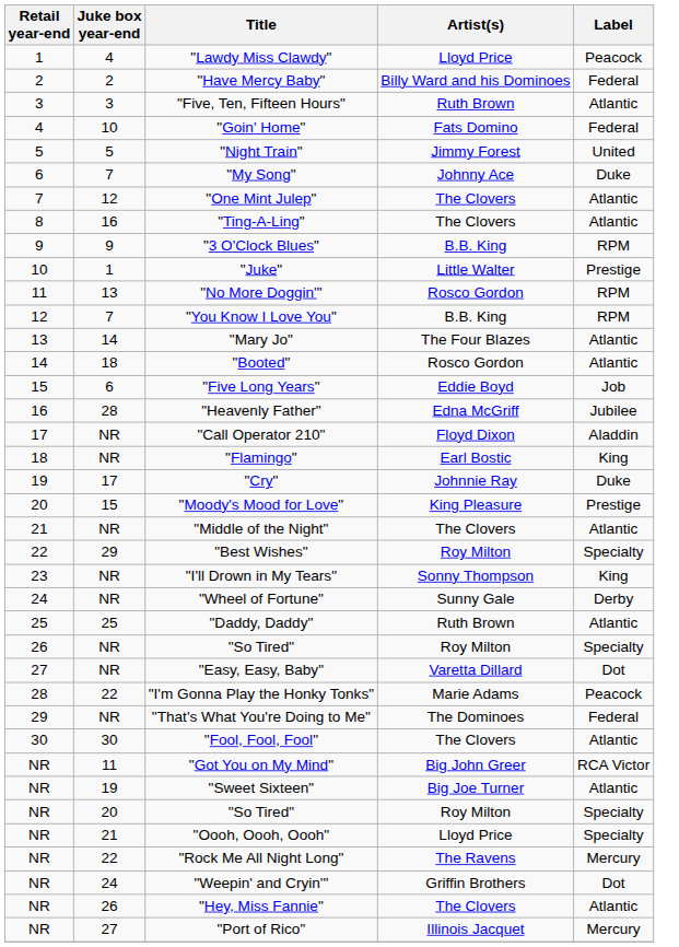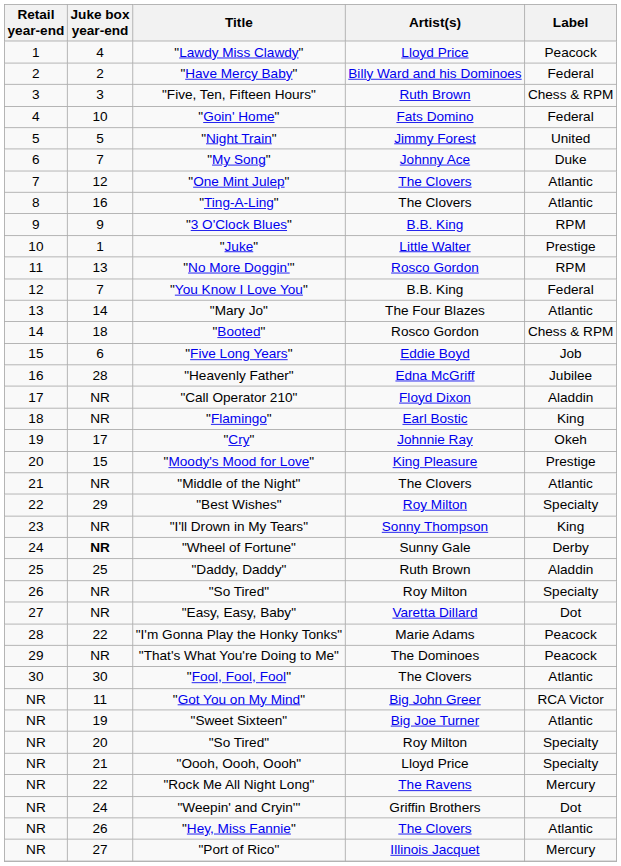 <table class="wikitable sortable" style="text-align: center">
 <tr>
 <th scope="col">Retail<br>year-end</th>
 <th scope="col">Juke box<br>year-end</th>
 <th scope="col">Title</th>
 <th scope="col">Artist(s)</th>
 <th scope="col">Label</th>
 </tr>
 <tr>
 <td>1</td>
 <td>4</td>
 <td>"<a href='#'>Lawdy Miss Clawdy</a>"</td>
 <td><a href='#'>Lloyd Price</a></td>
 <td>Peacock</td>
 </tr>
 <tr>
 <td>2</td>
 <td>2</td>
 <td>"<a href='#'>Have Mercy Baby</a>"</td>
 <td><a href='#'>Billy Ward and his Dominoes</a></td>
 <td>Federal</td>
 </tr>
 <tr>
 <td>3</td>
 <td>3</td>
 <td>"Five, Ten, Fifteen Hours"</td>
 <td><a href='#'>Ruth Brown</a></td>
-<td>Atlantic</td>
+<td>Chess & RPM</td>
 </tr>
 <tr>
 <td>4</td>
 <td>10</td>
 <td>"<a href='#'>Goin' Home</a>"</td>
 <td><a href='#'>Fats Domino</a></td>
 <td>Federal</td>
 </tr>
 <tr>
 <td>5</td>
 <td>5</td>
 <td>"<a href='#'>Night Train</a>"</td>
 <td><a href='#'>Jimmy Forest</a></td>
 <td>United</td>
 </tr>
 <tr>
 <td>6</td>
 <td>7</td>
 <td>"<a href='#'>My Song</a>"</td>
 <td><a href='#'>Johnny Ace</a></td>
 <td>Duke</td>
 </tr>
 <tr>
 <td>7</td>
 <td>12</td>
 <td>"<a href='#'>One Mint Julep</a>"</td>
 <td><a href='#'>The Clovers</a></td>
 <td>Atlantic</td>
 </tr>
 <tr>
 <td>8</td>
 <td>16</td>
 <td>"<a href='#'>Ting-A-Ling</a>"</td>
 <td>The Clovers</td>
 <td>Atlantic</td>
 </tr>
 <tr>
 <td>9</td>
 <td>9</td>
 <td>"<a href='#'>3 O'Clock Blues</a>"</td>
 <td><a href='#'>B.B. King</a></td>
 <td>RPM</td>
 </tr>
 <tr>
 <td>10</td>
 <td>1</td>
 <td>"<a href='#'>Juke</a>"</td>
 <td><a href='#'>Little Walter</a></td>
 <td>Prestige</td>
 </tr>
 <tr>
 <td>11</td>
 <td>13</td>
 <td>"<a href='#'>No More Doggin'</a>"</td>
 <td><a href='#'>Rosco Gordon</a></td>
 <td>RPM</td>
 </tr>
 <tr>
 <td>12</td>
 <td>7</td>
 <td>"<a href='#'>You Know I Love You</a>"</td>
 <td>B.B. King</td>
-<td>RPM</td>
+<td>Federal</td>
 </tr>
 <tr>
 <td>13</td>
 <td>14</td>
 <td>"Mary Jo"</td>
 <td>The Four Blazes</td>
 <td>Atlantic</td>
 </tr>
 <tr>
 <td>14</td>
 <td>18</td>
 <td>"<a href='#'>Booted</a>"</td>
 <td>Rosco Gordon</td>
-<td>Atlantic</td>
+<td>Chess & RPM</td>
 </tr>
 <tr>
 <td>15</td>
 <td>6</td>
 <td>"<a href='#'>Five Long Years</a>"</td>
 <td><a href='#'>Eddie Boyd</a></td>
 <td>Job</td>
 </tr>
 <tr>
 <td>16</td>
 <td>28</td>
 <td>"Heavenly Father"</td>
 <td><a href='#'>Edna McGriff</a></td>
 <td>Jubilee</td>
 </tr>
 <tr>
 <td>17</td>
 <td>NR</td>
 <td>"Call Operator 210"</td>
 <td><a href='#'>Floyd Dixon</a></td>
 <td>Aladdin</td>
 </tr>
 <tr>
 <td>18</td>
 <td>NR</td>
 <td>"<a href='#'>Flamingo</a>"</td>
 <td><a href='#'>Earl Bostic</a></td>
 <td>King</td>
 </tr>
 <tr>
 <td>19</td>
 <td>17</td>
 <td>"<a href='#'>Cry</a>"</td>
 <td><a href='#'>Johnnie Ray</a></td>
-<td>Duke</td>
+<td>Okeh</td>
 </tr>
 <tr>
 <td>20</td>
 <td>15</td>
 <td>"<a href='#'>Moody's Mood for Love</a>"</td>
 <td><a href='#'>King Pleasure</a></td>
 <td>Prestige</td>
 </tr>
 <tr>
 <td>21</td>
 <td>NR</td>
 <td>"Middle of the Night"</td>
 <td>The Clovers</td>
 <td>Atlantic</td>
 </tr>
 <tr>
 <td>22</td>
 <td>29</td>
 <td>"Best Wishes"</td>
 <td><a href='#'>Roy Milton</a></td>
 <td>Specialty</td>
 </tr>
 <tr>
 <td>23</td>
 <td>NR</td>
 <td>"I'll Drown in My Tears"</td>
 <td><a href='#'>Sonny Thompson</a></td>
 <td>King</td>
 </tr>
 <tr>
 <td>24</td>
-<td>NR</td>
+<td><strong>NR</strong></td>
 <td>"Wheel of Fortune"</td>
 <td>Sunny Gale</td>
 <td>Derby</td>
 </tr>
 <tr>
 <td>25</td>
 <td>25</td>
 <td>"Daddy, Daddy"</td>
 <td>Ruth Brown</td>
-<td>Atlantic</td>
+<td>Aladdin</td>
 </tr>
 <tr>
 <td>26</td>
 <td>NR</td>
 <td>"So Tired"</td>
 <td>Roy Milton</td>
 <td>Specialty</td>
 </tr>
 <tr>
 <td>27</td>
 <td>NR</td>
 <td>"Easy, Easy, Baby"</td>
 <td><a href='#'>Varetta Dillard</a></td>
 <td>Dot</td>
 </tr>
 <tr>
 <td>28</td>
 <td>22</td>
 <td>"I'm Gonna Play the Honky Tonks"</td>
 <td>Marie Adams</td>
 <td>Peacock</td>
 </tr>
 <tr>
 <td>29</td>
 <td>NR</td>
 <td>"That's What You're Doing to Me"</td>
 <td>The Dominoes</td>
-<td>Federal</td>
+<td>Peacock</td>
 </tr>
 <tr>
 <td>30</td>
 <td>30</td>
 <td>"<a href='#'>Fool, Fool, Fool</a>"</td>
 <td>The Clovers</td>
 <td>Atlantic</td>
 </tr>
 <tr>
 <td>NR</td>
 <td>11</td>
 <td>"<a href='#'>Got You on My Mind</a>"</td>
 <td><a href='#'>Big John Greer</a></td>
 <td>RCA Victor</td>
 </tr>
 <tr>
 <td>NR</td>
 <td>19</td>
 <td>"Sweet Sixteen"</td>
 <td><a href='#'>Big Joe Turner</a></td>
 <td>Atlantic</td>
 </tr>
 <tr>
 <td>NR</td>
 <td>20</td>
 <td>"So Tired"</td>
 <td>Roy Milton</td>
 <td>Specialty</td>
 </tr>
 <tr>
 <td>NR</td>
 <td>21</td>
 <td>"Oooh, Oooh, Oooh"</td>
 <td>Lloyd Price</td>
 <td>Specialty</td>
 </tr>
 <tr>
 <td>NR</td>
 <td>22</td>
 <td>"Rock Me All Night Long"</td>
 <td><a href='#'>The Ravens</a></td>
 <td>Mercury</td>
 </tr>
 <tr>
 <td>NR</td>
 <td>24</td>
 <td>"Weepin' and Cryin'"</td>
 <td>Griffin Brothers</td>
 <td>Dot</td>
 </tr>
 <tr>
 <td>NR</td>
 <td>26</td>
 <td>"<a href='#'>Hey, Miss Fannie</a>"</td>
 <td><a href='#'>The Clovers</a></td>
 <td>Atlantic</td>
 </tr>
 <tr>
 <td>NR</td>
 <td>27</td>
 <td>"Port of Rico"</td>
 <td><a href='#'>Illinois Jacquet</a></td>
 <td>Mercury</td>
 </tr>
 <tr>
 </tr>
 </table>
